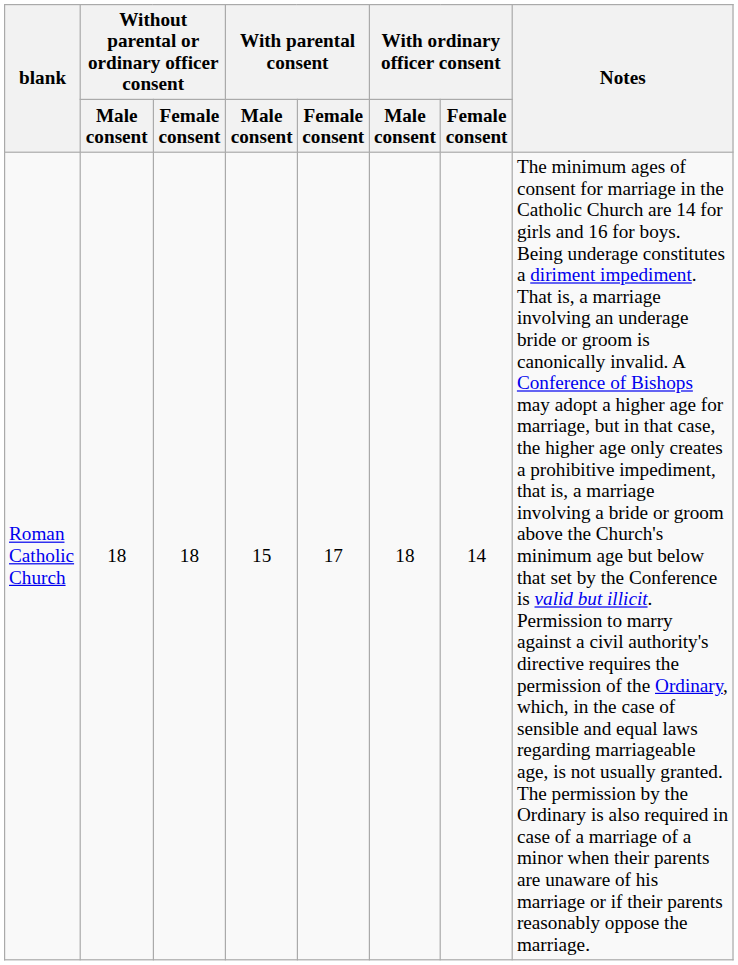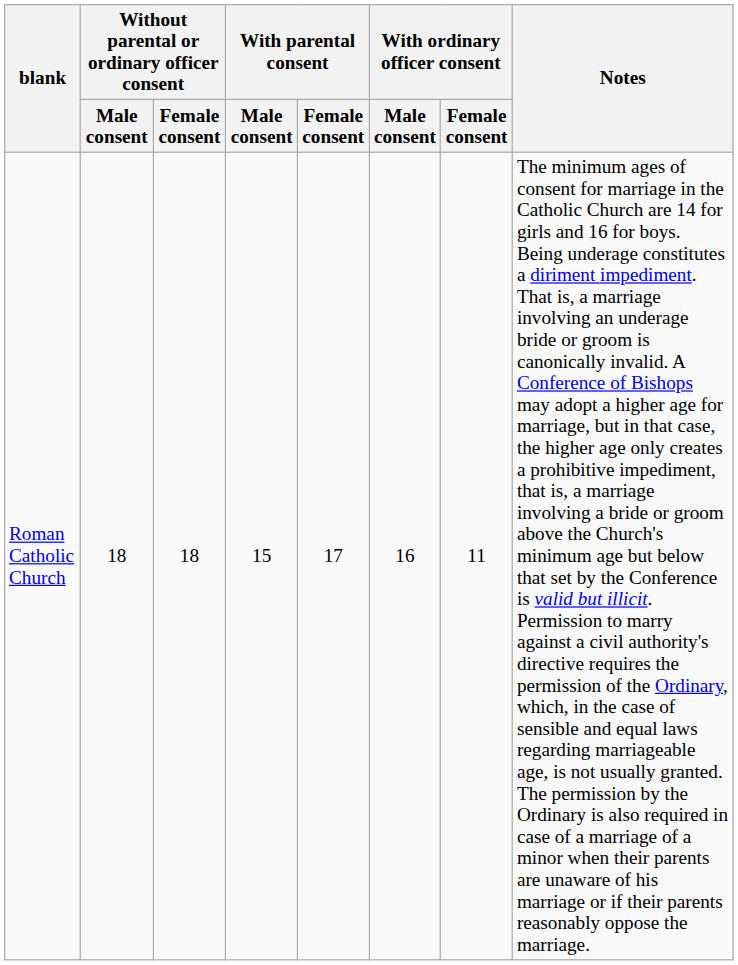 <table class="wikitable sortable">
 <tr>
 <th rowspan=2>blank</th>
 <th colspan=2>Without parental or ordinary officer consent</th>
 <th colspan=2>With parental consent</th>
 <th colspan=2>With ordinary officer consent</th>
 <th rowspan=2>Notes</th>
 </tr>
 <tr>
 <th>Male consent</th>
 <th>Female consent</th>
 <th>Male consent</th>
 <th>Female consent</th>
 <th>Male consent</th>
 <th>Female consent</th>
 </tr>
 <tr>
 <td><a href='#'>Roman Catholic Church</a></td>
 <td align=center>18</td>
 <td align=center>18</td>
 <td align=center>15</td>
 <td align=center>17</td>
-<td align=center>18</td>
-<td align=center>14</td>
+<td align=center>16</td>
+<td align=center>11</td>
 <td>The minimum ages of consent for marriage in the Catholic Church are 14 for girls and 16 for boys. Being underage constitutes a <a href='#'>diriment impediment</a>. That is, a marriage involving an underage bride or groom is canonically invalid. A <a href='#'>Conference of Bishops</a> may adopt a higher age for marriage, but in that case, the higher age only creates a prohibitive impediment, that is, a marriage involving a bride or groom above the Church's minimum age but below that set by the Conference is <em><a href='#'>valid but illicit</a></em>. Permission to marry against a civil authority's directive requires the permission of the <a href='#'>Ordinary</a>, which, in the case of sensible and equal laws regarding marriageable age, is not usually granted. The permission by the Ordinary is also required in case of a marriage of a minor when their parents are unaware of his marriage or if their parents reasonably oppose the marriage.</td>
 </tr>
 </table>
